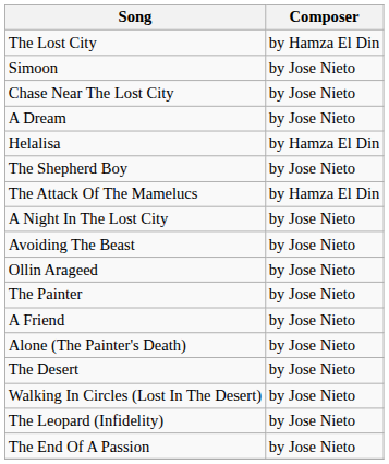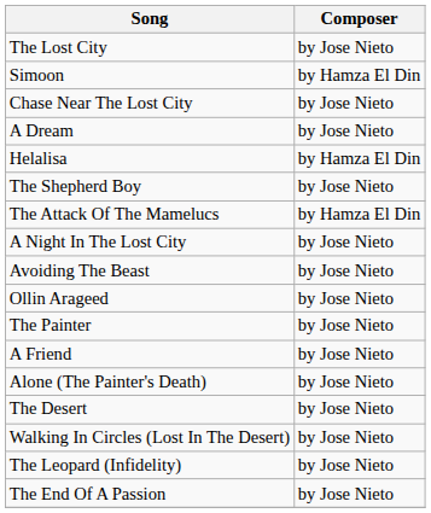 <table class="wikitable">
 <tr>
 <th>Song</th>
 <th>Composer</th>
 </tr>
 <tr>
 <td>The Lost City</td>
-<td>by Hamza El Din</td>
+<td>by Jose Nieto</td>
 </tr>
 <tr>
 <td>Simoon</td>
-<td>by Jose Nieto</td>
+<td>by Hamza El Din</td>
 </tr>
 <tr>
 <td>Chase Near The Lost City</td>
 <td>by Jose Nieto</td>
 </tr>
 <tr>
 <td>A Dream</td>
 <td>by Jose Nieto</td>
 </tr>
 <tr>
 <td>Helalisa</td>
 <td>by Hamza El Din</td>
 </tr>
 <tr>
 <td>The Shepherd Boy</td>
 <td>by Jose Nieto</td>
 </tr>
 <tr>
 <td>The Attack Of The Mamelucs</td>
 <td>by Hamza El Din</td>
 </tr>
 <tr>
 <td>A Night In The Lost City</td>
 <td>by Jose Nieto</td>
 </tr>
 <tr>
 <td>Avoiding The Beast</td>
 <td>by Jose Nieto</td>
 </tr>
 <tr>
 <td>Ollin Arageed</td>
 <td>by Jose Nieto</td>
 </tr>
 <tr>
 <td>The Painter</td>
 <td>by Jose Nieto</td>
 </tr>
 <tr>
 <td>A Friend</td>
 <td>by Jose Nieto</td>
 </tr>
 <tr>
 <td>Alone (The Painter's Death)</td>
 <td>by Jose Nieto</td>
 </tr>
 <tr>
 <td>The Desert</td>
 <td>by Jose Nieto</td>
 </tr>
 <tr>
 <td>Walking In Circles (Lost In The Desert)</td>
 <td>by Jose Nieto</td>
 </tr>
 <tr>
 <td>The Leopard (Infidelity)</td>
 <td>by Jose Nieto</td>
 </tr>
 <tr>
 <td>The End Of A Passion</td>
 <td>by Jose Nieto</td>
 </tr>
 <tr>
 </tr>
 </table>
